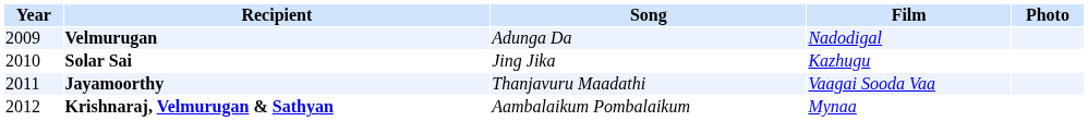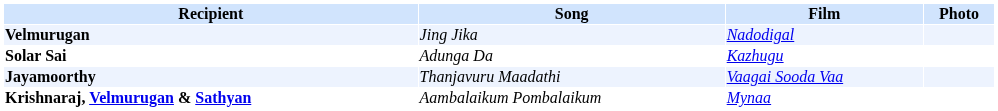 <table cellspacing="1" cellpadding="1" border="0" style="width:50%;">
 <tr style="background:#d1e4fd;">
-<th>Year</th>
 <th>Recipient</th>
 <th>Song</th>
 <th>Film</th>
 <th>Photo</th>
 </tr>
 <tr style="background:#edf3fe;">
-<td>2009</td>
 <td><strong>Velmurugan</strong></td>
-<td><em>Adunga Da</em></td>
+<td><em>Jing Jika</em></td>
 <td><em><a href='#'>Nadodigal</a></em></td>
 <td></td>
 </tr>
 <tr>
-<td>2010</td>
 <td><strong>Solar Sai</strong></td>
-<td><em>Jing Jika</em></td>
+<td><em>Adunga Da</em></td>
 <td><em><a href='#'>Kazhugu</a></em></td>
 <td></td>
 </tr>
 <tr style="background:#edf3fe;">
-<td>2011</td>
 <td><strong>Jayamoorthy</strong></td>
 <td><em>Thanjavuru Maadathi</em></td>
 <td><em><a href='#'>Vaagai Sooda Vaa</a></em></td>
 <td></td>
 </tr>
 <tr>
-<td>2012</td>
 <td><strong>Krishnaraj, <a href='#'>Velmurugan</a> & <a href='#'>Sathyan</a></strong></td>
 <td><em>Aambalaikum Pombalaikum</em></td>
 <td><em><a href='#'>Mynaa</a></em></td>
 <td></td>
 </tr>
 </table>
